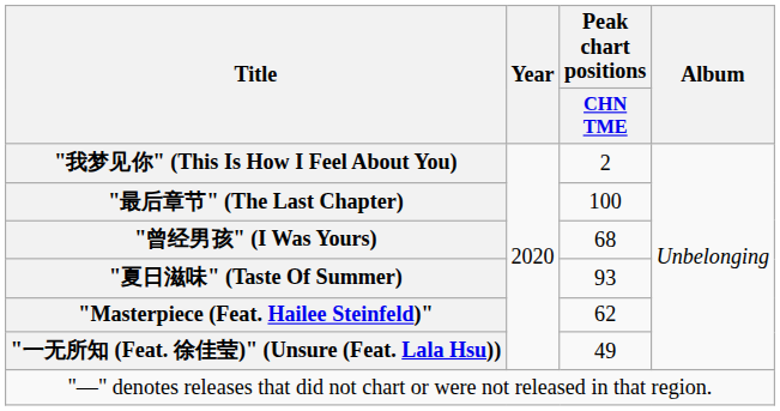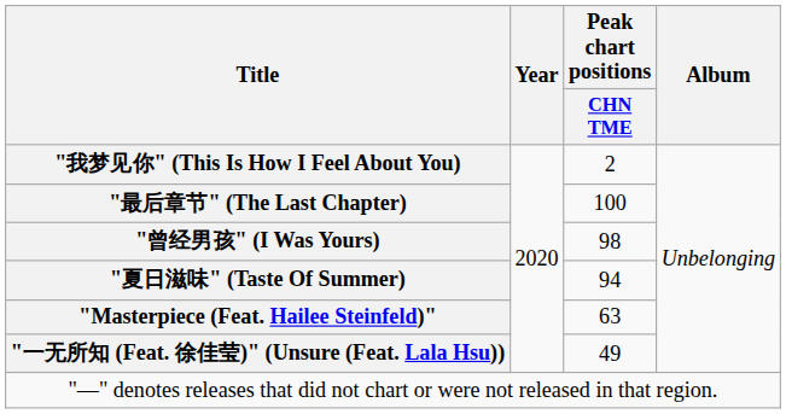 <table class="wikitable plainrowheaders" style="text-align:center;">
 <tr>
 <th rowspan="2">Title</th>
 <th rowspan="2">Year</th>
 <th>Peak chart positions</th>
 <th rowspan="2">Album</th>
 </tr>
 <tr>
 <th scope="col" style="width:3em;font-size:90%;"><a href='#'>CHN TME</a><br></th>
 </tr>
 <tr>
 <th scope="row">"我梦见你" (This Is How I Feel About You)</th>
 <td rowspan="6">2020</td>
 <td>2</td>
 <td rowspan="6"><em>Unbelonging</em></td>
 </tr>
 <tr>
 <th scope="row">"最后章节" (The Last Chapter)</th>
 <td>100</td>
 </tr>
 <tr>
 <th scope="row">"曾经男孩" (I Was Yours)</th>
-<td>68</td>
+<td>98</td>
 </tr>
 <tr>
 <th scope="row">"夏日滋味" (Taste Of Summer)</th>
-<td>93</td>
+<td>94</td>
 </tr>
 <tr>
 <th scope="row">"Masterpiece (Feat. <a href='#'>Hailee Steinfeld</a>)"</th>
-<td>62</td>
+<td>63</td>
 </tr>
 <tr>
 <th scope="row">"一无所知 (Feat. 徐佳莹)" (Unsure (Feat. <a href='#'>Lala Hsu</a>))</th>
 <td>49</td>
 </tr>
 <tr>
 <td colspan="4">"—" denotes releases that did not chart or were not released in that region.</td>
 </tr>
 </table>
